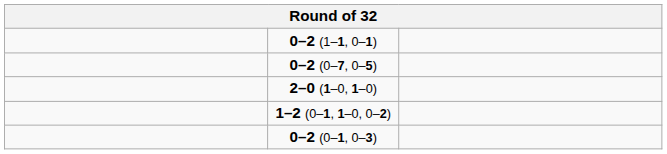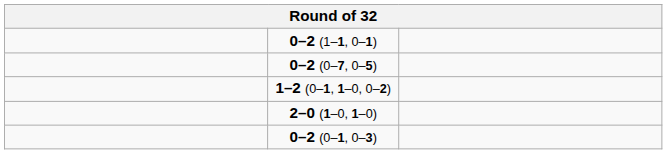 <table class="wikitable" style="text-align: center;">
 <tr>
 <th colspan=3>Round of 32</th>
 </tr>
 <tr>
 <td align=left width="270"></td>
 <td align=center width="130"><strong>0–2</strong> <small>(1–<strong>1</strong>, 0–<strong>1</strong>)</small></td>
 <td align=left width="270"><strong></strong></td>
 </tr>
 <tr>
 <td align=left></td>
 <td align=center><strong>0–2</strong> <small>(0–<strong>7</strong>, 0–<strong>5</strong>)</small></td>
 <td align=left><strong></strong></td>
 </tr>
 <tr>
+<td align=left></td>
+<td align=center><strong>1–2</strong> <small>(0–<strong>1</strong>, <strong>1</strong>–0, 0–<strong>2</strong>)</small></td>
+<td align=left><strong></strong></td>
+</tr>
+<tr>
 <td align=left><strong></strong></td>
 <td align=center><strong>2–0</strong> <small>(<strong>1</strong>–0, <strong>1</strong>–0)</small></td>
 <td align=left></td>
-</tr>
-<tr>
-<td align=left></td>
-<td align=center><strong>1–2</strong> <small>(0–<strong>1</strong>, <strong>1</strong>–0, 0–<strong>2</strong>)</small></td>
-<td align=left><strong></strong></td>
 </tr>
 <tr>
 <td align=left></td>
 <td align=center><strong>0–2</strong> <small>(0–<strong>1</strong>, 0–<strong>3</strong>)</small></td>
 <td align=left><strong></strong></td>
 </tr>
 </table>
